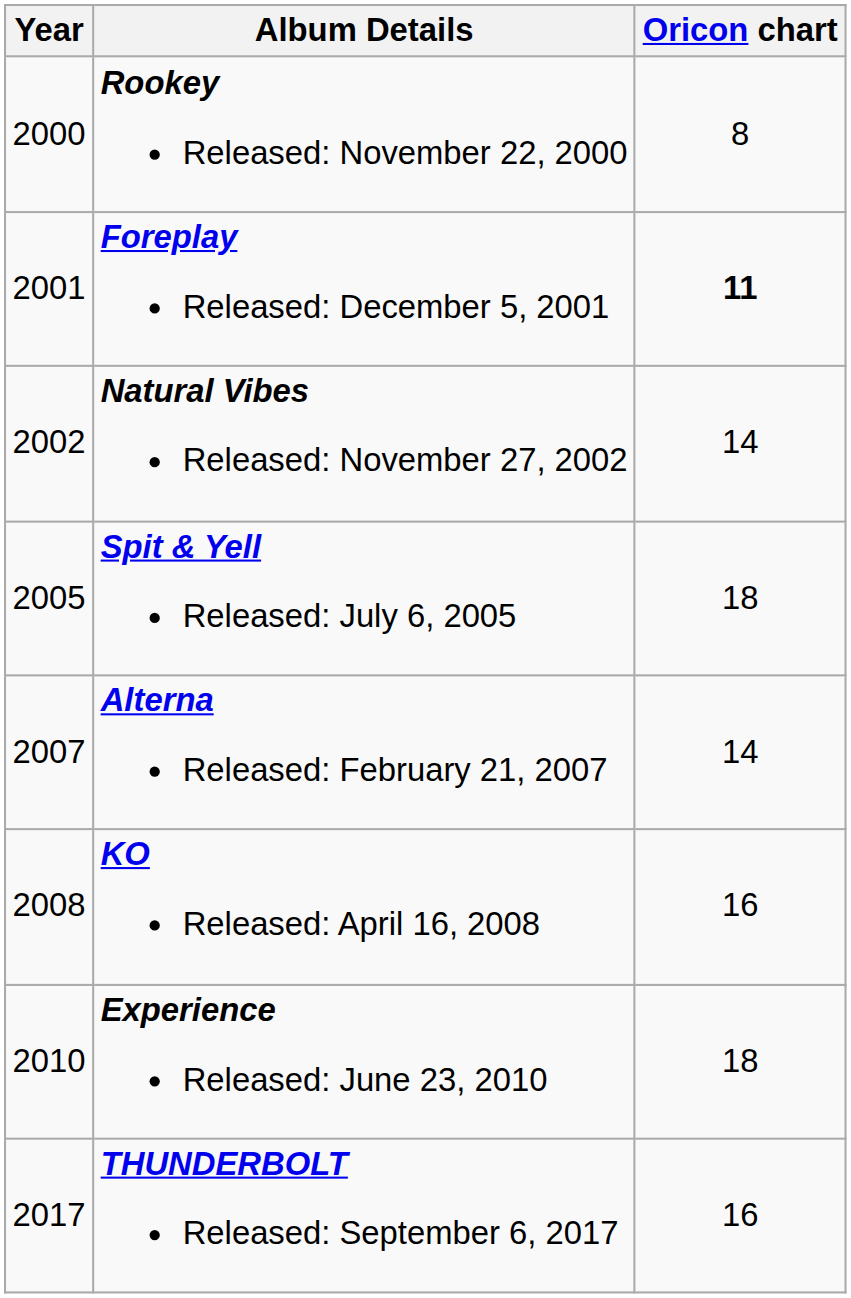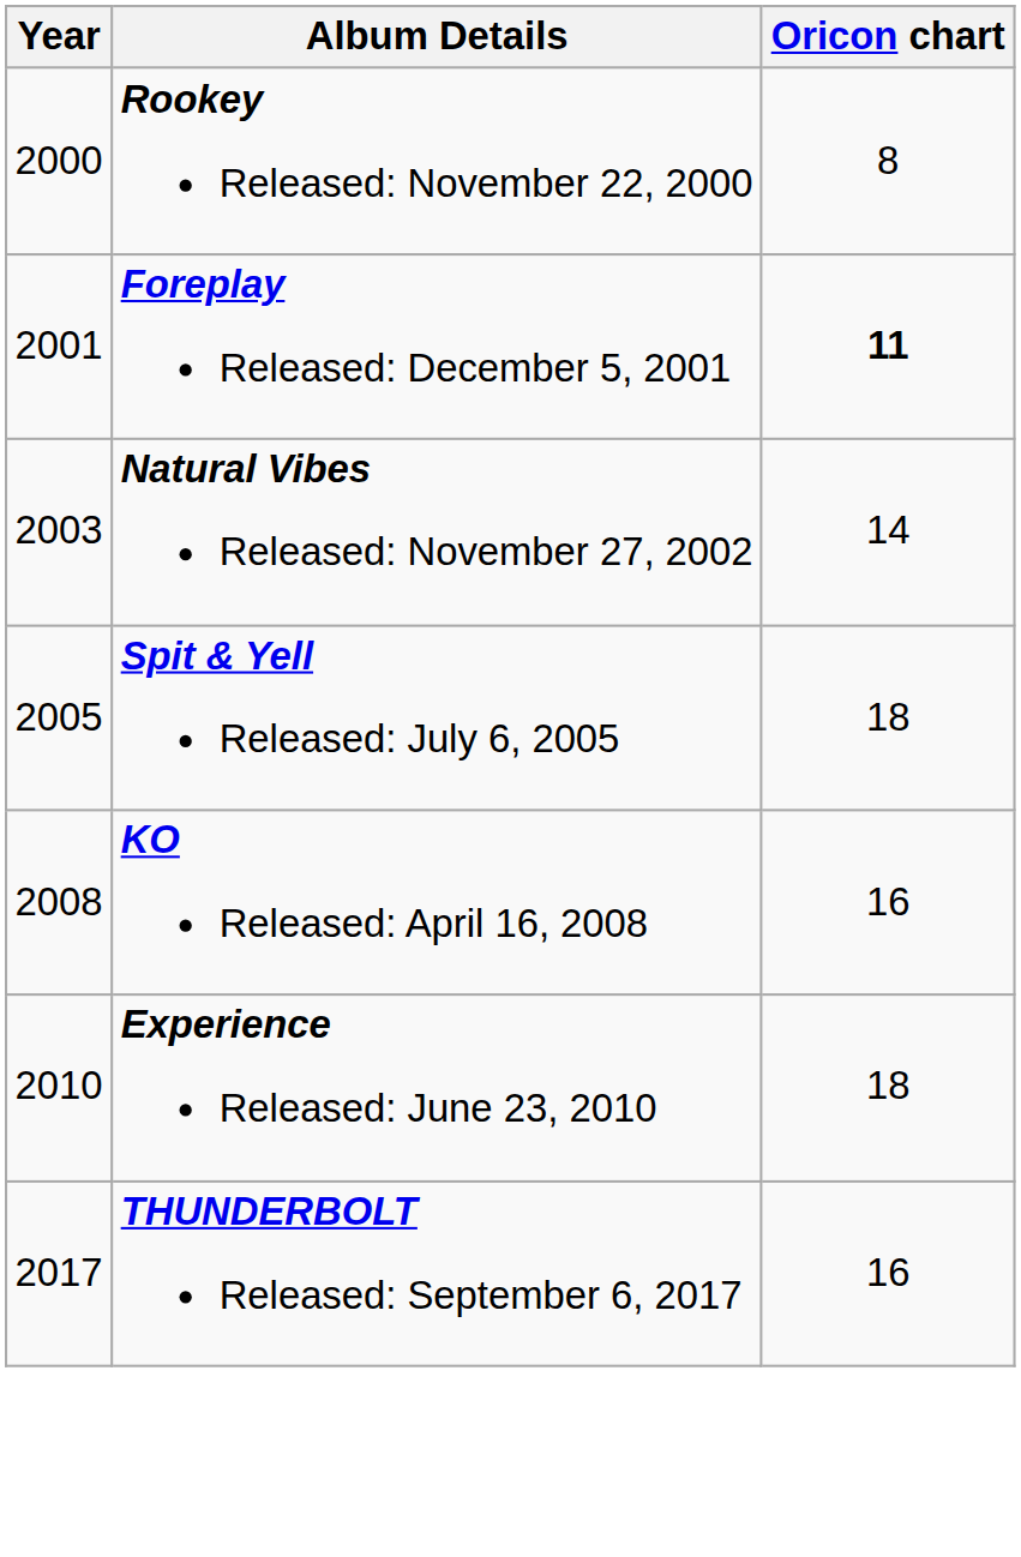 <table class="wikitable">
 <tr>
 <th>Year</th>
 <th>Album Details</th>
 <th><a href='#'>Oricon</a> chart</th>
 </tr>
 <tr>
 <td>2000</td>
 <td><strong><em>Rookey</em></strong><br><ul><li>Released: November 22, 2000</li></ul></td>
 <td align="center">8</td>
 </tr>
 <tr>
 <td>2001</td>
 <td><strong><em><a href='#'>Foreplay</a></em></strong><br><ul><li>Released: December 5, 2001</li></ul></td>
 <td align="center"><strong>11</strong></td>
 </tr>
 <tr>
-<td>2002</td>
+<td>2003</td>
 <td><strong><em>Natural Vibes</em></strong><br><ul><li>Released: November 27, 2002</li></ul></td>
 <td align="center">14</td>
 </tr>
 <tr>
 <td>2005</td>
 <td><strong><em><a href='#'>Spit & Yell</a></em></strong><br><ul><li>Released: July 6, 2005</li></ul></td>
 <td align="center">18</td>
-</tr>
-<tr>
-<td>2007</td>
-<td><strong><em><a href='#'>Alterna</a></em></strong><br><ul><li>Released: February 21, 2007</li></ul></td>
-<td align="center">14</td>
 </tr>
 <tr>
 <td>2008</td>
 <td><strong><em><a href='#'>KO</a></em></strong><br><ul><li>Released: April 16, 2008</li></ul></td>
 <td align="center">16</td>
 </tr>
 <tr>
 <td>2010</td>
 <td><strong><em>Experience</em></strong><br><ul><li>Released: June 23, 2010</li></ul></td>
 <td align="center">18</td>
 </tr>
 <tr>
 <td>2017</td>
 <td><strong><em><a href='#'>THUNDERBOLT</a></em></strong><br><ul><li>Released: September 6, 2017</li></ul></td>
 <td align="center">16</td>
 </tr>
 </table>
